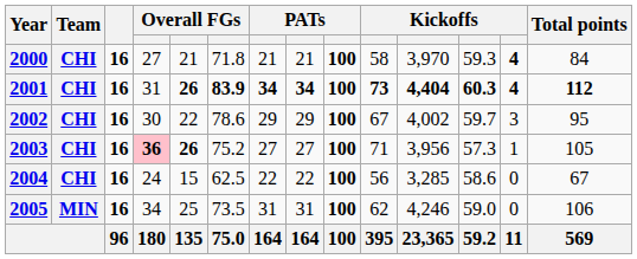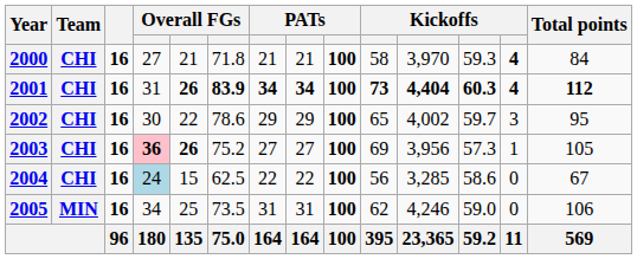 <table class=wikitable style="text-align:center;">
 <tr>
 <th rowspan="2">Year</th>
 <th rowspan="2">Team</th>
 <th rowspan="2"></th>
 <th colspan="3">Overall FGs</th>
 <th colspan="3">PATs</th>
 <th colspan="4">Kickoffs</th>
 <th rowspan="2">Total points</th>
 </tr>
 <tr>
 <th></th>
 <th></th>
 <th></th>
 <th></th>
 <th></th>
 <th></th>
 <th></th>
 <th></th>
 <th></th>
 <th></th>
 </tr>
 <tr>
 <th><a href='#'>2000</a></th>
 <th><a href='#'>CHI</a></th>
 <td><strong>16</strong></td>
 <td>27</td>
 <td>21</td>
 <td>71.8</td>
 <td>21</td>
 <td>21</td>
 <td><strong>100</strong></td>
 <td>58</td>
 <td>3,970</td>
 <td>59.3</td>
 <td><strong>4</strong></td>
 <td>84</td>
 </tr>
 <tr>
 <th><a href='#'>2001</a></th>
 <th><a href='#'>CHI</a></th>
 <td><strong>16</strong></td>
 <td>31</td>
 <td><strong>26</strong></td>
 <td><strong>83.9</strong></td>
 <td><strong>34</strong></td>
 <td><strong>34</strong></td>
 <td><strong>100</strong></td>
 <td><strong>73</strong></td>
 <td><strong>4,404</strong></td>
 <td><strong>60.3</strong></td>
 <td><strong>4</strong></td>
 <td><strong>112</strong></td>
 </tr>
 <tr>
 <th><a href='#'>2002</a></th>
 <th><a href='#'>CHI</a></th>
 <td><strong>16</strong></td>
 <td>30</td>
 <td>22</td>
 <td>78.6</td>
 <td>29</td>
 <td>29</td>
 <td><strong>100</strong></td>
-<td>67</td>
+<td>65</td>
 <td>4,002</td>
 <td>59.7</td>
 <td>3</td>
 <td>95</td>
 </tr>
 <tr>
 <th><a href='#'>2003</a></th>
 <th><a href='#'>CHI</a></th>
 <td><strong>16</strong></td>
 <td style="background: pink;"><strong>36</strong></td>
 <td><strong>26</strong></td>
 <td>75.2</td>
 <td>27</td>
 <td>27</td>
 <td><strong>100</strong></td>
-<td>71</td>
+<td>69</td>
 <td>3,956</td>
 <td>57.3</td>
 <td>1</td>
 <td>105</td>
 </tr>
 <tr>
 <th><a href='#'>2004</a></th>
 <th><a href='#'>CHI</a></th>
 <td><strong>16</strong></td>
-<td>24</td>
+<td style="background: lightblue;">24</td>
 <td>15</td>
 <td>62.5</td>
 <td>22</td>
 <td>22</td>
 <td><strong>100</strong></td>
 <td>56</td>
 <td>3,285</td>
 <td>58.6</td>
 <td>0</td>
 <td>67</td>
 </tr>
 <tr>
 <th><a href='#'>2005</a></th>
 <th><a href='#'>MIN</a></th>
 <td><strong>16</strong></td>
 <td>34</td>
 <td>25</td>
 <td>73.5</td>
 <td>31</td>
 <td>31</td>
 <td><strong>100</strong></td>
 <td>62</td>
 <td>4,246</td>
 <td>59.0</td>
 <td>0</td>
 <td>106</td>
 </tr>
 <tr>
 <th colspan="2"></th>
 <th>96</th>
 <th>180</th>
 <th>135</th>
 <th>75.0</th>
 <th>164</th>
 <th>164</th>
 <th>100</th>
 <th>395</th>
 <th>23,365</th>
 <th>59.2</th>
 <th>11</th>
 <th>569</th>
 </tr>
 </table>
